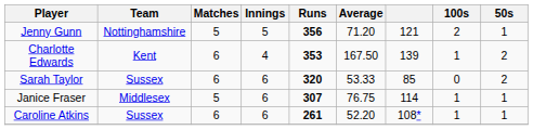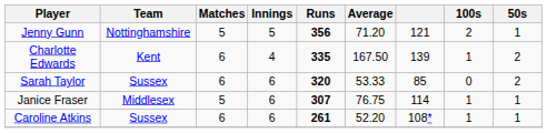 <table class="wikitable" style="text-align:center;">
 <tr>
 <th width=125>Player</th>
 <th width=125>Team</th>
 <th width=60>Matches</th>
 <th width=60>Innings</th>
 <th width=60>Runs</th>
 <th width=60>Average</th>
 <th width=60></th>
 <th width=60>100s</th>
 <th width=60>50s</th>
 </tr>
 <tr>
 <td><a href='#'>Jenny Gunn</a></td>
 <td><a href='#'>Nottinghamshire</a></td>
 <td>5</td>
 <td>5</td>
 <td><strong>356</strong></td>
 <td>71.20</td>
 <td>121</td>
 <td>2</td>
 <td>1</td>
 </tr>
 <tr>
 <td><a href='#'>Charlotte Edwards</a></td>
 <td><a href='#'>Kent</a></td>
 <td>6</td>
 <td>4</td>
-<td><strong>353</strong></td>
+<td><strong>335</strong></td>
 <td>167.50</td>
 <td>139</td>
 <td>1</td>
 <td>2</td>
 </tr>
 <tr>
 <td><a href='#'>Sarah Taylor</a></td>
 <td><a href='#'>Sussex</a></td>
 <td>6</td>
 <td>6</td>
 <td><strong>320</strong></td>
 <td>53.33</td>
 <td>85</td>
 <td>0</td>
 <td>2</td>
 </tr>
 <tr>
 <td>Janice Fraser</td>
 <td><a href='#'>Middlesex</a></td>
 <td>5</td>
 <td>6</td>
 <td><strong>307</strong></td>
 <td>76.75</td>
 <td>114</td>
 <td>1</td>
 <td>1</td>
 </tr>
 <tr>
 <td><a href='#'>Caroline Atkins</a></td>
 <td><a href='#'>Sussex</a></td>
 <td>6</td>
 <td>6</td>
 <td><strong>261</strong></td>
 <td>52.20</td>
 <td>108<a href='#'>*</a></td>
 <td>1</td>
 <td>1</td>
 </tr>
 <tr>
 </tr>
 </table>
